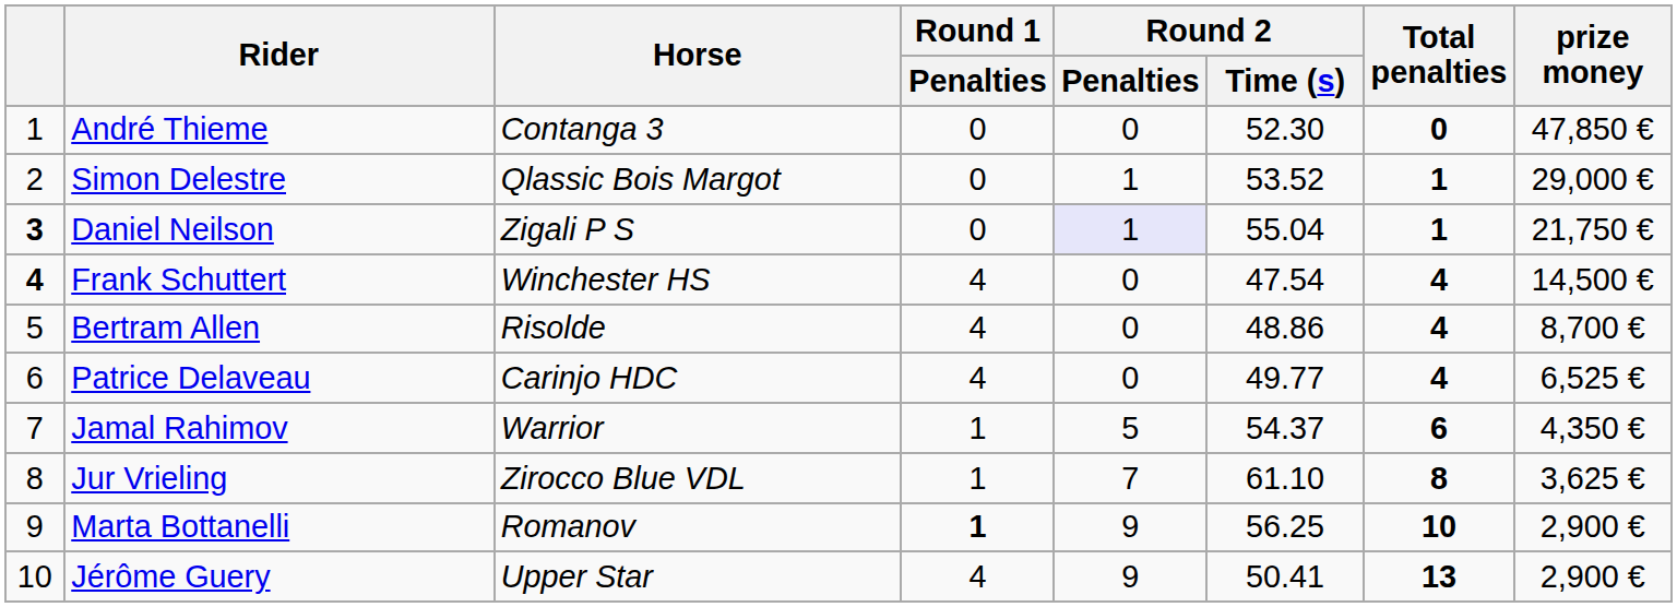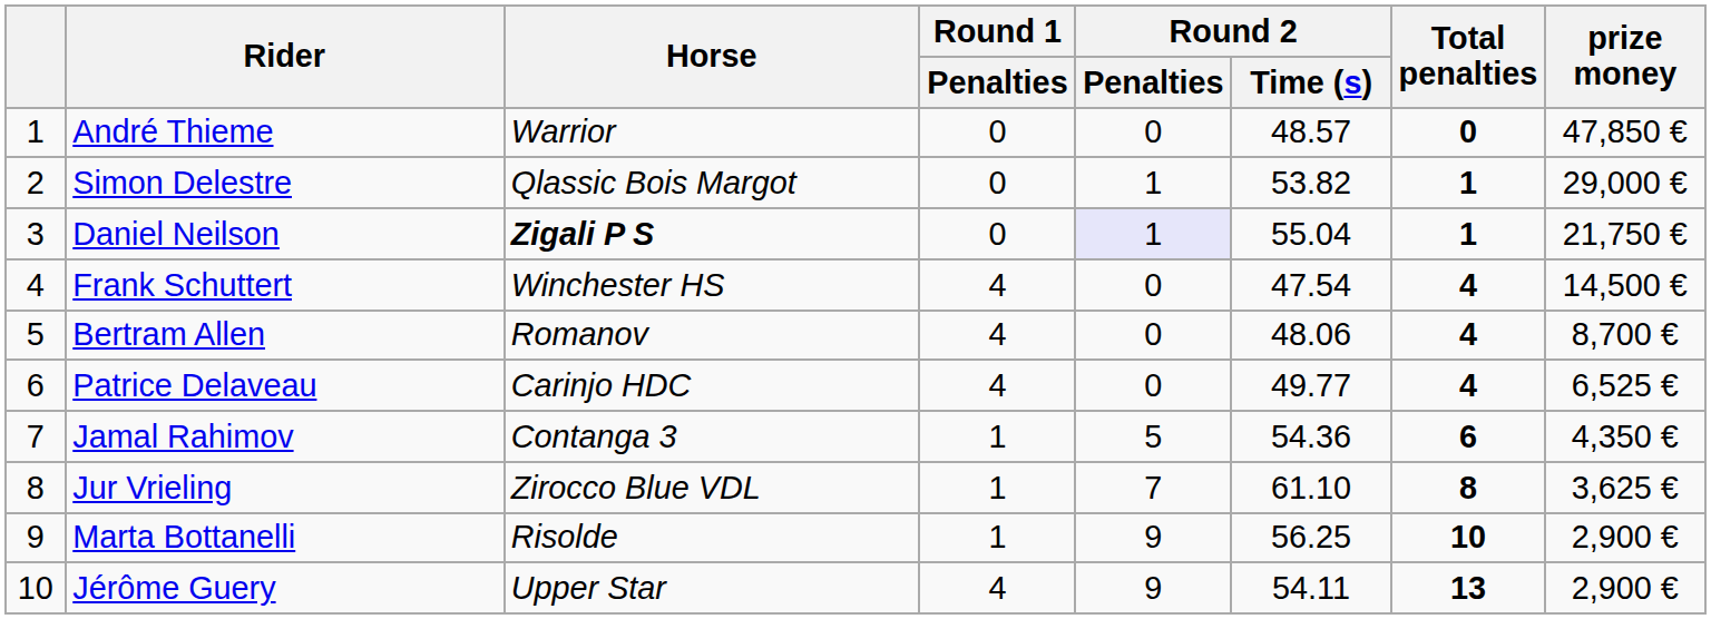 <table class="wikitable" style="font-size: 90%; text-align:center">
 <tr>
 <th rowspan=2 width=20></th>
 <th rowspan=2 width=190>Rider</th>
 <th rowspan=2 width=180>Horse</th>
 <th>Round 1</th>
 <th colspan=2>Round 2</th>
 <th rowspan=2>Total<br>penalties</th>
 <th rowspan=2 width=65>prize<br>money</th>
 </tr>
 <tr>
 <th width=50>Penalties</th>
 <th width=60>Penalties</th>
 <th width=65>Time (<a href='#'>s</a>)</th>
 </tr>
 <tr>
 <td>1</td>
 <td align=left> <a href='#'>André Thieme</a></td>
-<td align=left><em>Contanga 3</em></td>
+<td align=left><em>Warrior</em></td>
 <td>0</td>
 <td>0</td>
-<td>52.30</td>
+<td>48.57</td>
 <td><strong>0</strong></td>
 <td>47,850 €</td>
 </tr>
 <tr>
 <td>2</td>
 <td align=left> <a href='#'>Simon Delestre</a></td>
 <td align=left><em>Qlassic Bois Margot</em></td>
 <td>0</td>
 <td>1</td>
-<td>53.52</td>
+<td>53.82</td>
 <td><strong>1</strong></td>
 <td>29,000 €</td>
 </tr>
 <tr>
-<td><strong>3</strong></td>
+<td>3</td>
 <td align=left> <a href='#'>Daniel Neilson</a></td>
-<td align=left><em>Zigali P S</em></td>
+<td align=left><strong><em>Zigali P S</em></strong></td>
 <td>0</td>
 <td style="background: lavender;">1</td>
 <td>55.04</td>
 <td><strong>1</strong></td>
 <td>21,750 €</td>
 </tr>
 <tr>
-<td><strong>4</strong></td>
+<td>4</td>
 <td align=left> <a href='#'>Frank Schuttert</a></td>
 <td align=left><em>Winchester HS</em></td>
 <td>4</td>
 <td>0</td>
 <td>47.54</td>
 <td><strong>4</strong></td>
 <td>14,500 €</td>
 </tr>
 <tr>
 <td>5</td>
 <td align=left> <a href='#'>Bertram Allen</a></td>
-<td align=left><em>Risolde</em></td>
+<td align=left><em>Romanov</em></td>
 <td>4</td>
 <td>0</td>
-<td>48.86</td>
+<td>48.06</td>
 <td><strong>4</strong></td>
 <td>8,700 €</td>
 </tr>
 <tr>
 <td>6</td>
 <td align=left> <a href='#'>Patrice Delaveau</a></td>
 <td align=left><em>Carinjo HDC</em></td>
 <td>4</td>
 <td>0</td>
 <td>49.77</td>
 <td><strong>4</strong></td>
 <td>6,525 €</td>
 </tr>
 <tr>
 <td>7</td>
 <td align=left> <a href='#'>Jamal Rahimov</a></td>
-<td align=left><em>Warrior</em></td>
+<td align=left><em>Contanga 3</em></td>
 <td>1</td>
 <td>5</td>
-<td>54.37</td>
+<td>54.36</td>
 <td><strong>6</strong></td>
 <td>4,350 €</td>
 </tr>
 <tr>
 <td>8</td>
 <td align=left> <a href='#'>Jur Vrieling</a></td>
 <td align=left><em>Zirocco Blue VDL</em></td>
 <td>1</td>
 <td>7</td>
 <td>61.10</td>
 <td><strong>8</strong></td>
 <td>3,625 €</td>
 </tr>
 <tr>
 <td>9</td>
 <td align=left> <a href='#'>Marta Bottanelli</a></td>
-<td align=left><em>Romanov</em></td>
-<td><strong>1</strong></td>
+<td align=left><em>Risolde</em></td>
+<td>1</td>
 <td>9</td>
 <td>56.25</td>
 <td><strong>10</strong></td>
 <td>2,900 €</td>
 </tr>
 <tr>
 <td>10</td>
 <td align=left> <a href='#'>Jérôme Guery</a></td>
 <td align=left><em>Upper Star</em></td>
 <td>4</td>
 <td>9</td>
-<td>50.41</td>
+<td>54.11</td>
 <td><strong>13</strong></td>
 <td>2,900 €</td>
 </tr>
 <tr>
 </tr>
 </table>
